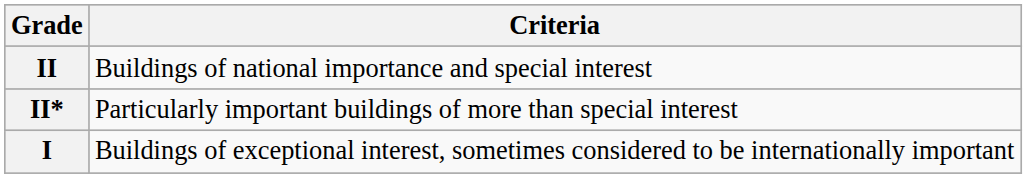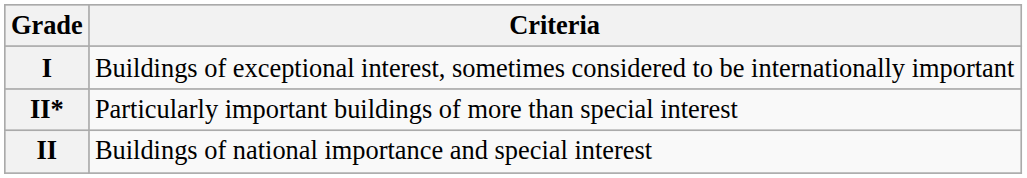 <table class="wikitable">
 <tr>
 <th>Grade</th>
 <th>Criteria</th>
 </tr>
 <tr>
-<th>II</th>
-<td>Buildings of national importance and special interest</td>
+<th>I</th>
+<td>Buildings of exceptional interest, sometimes considered to be internationally important</td>
 </tr>
 <tr>
 <th>II*</th>
 <td>Particularly important buildings of more than special interest</td>
 </tr>
 <tr>
-<th>I</th>
-<td>Buildings of exceptional interest, sometimes considered to be internationally important</td>
+<th>II</th>
+<td>Buildings of national importance and special interest</td>
 </tr>
 </table>
